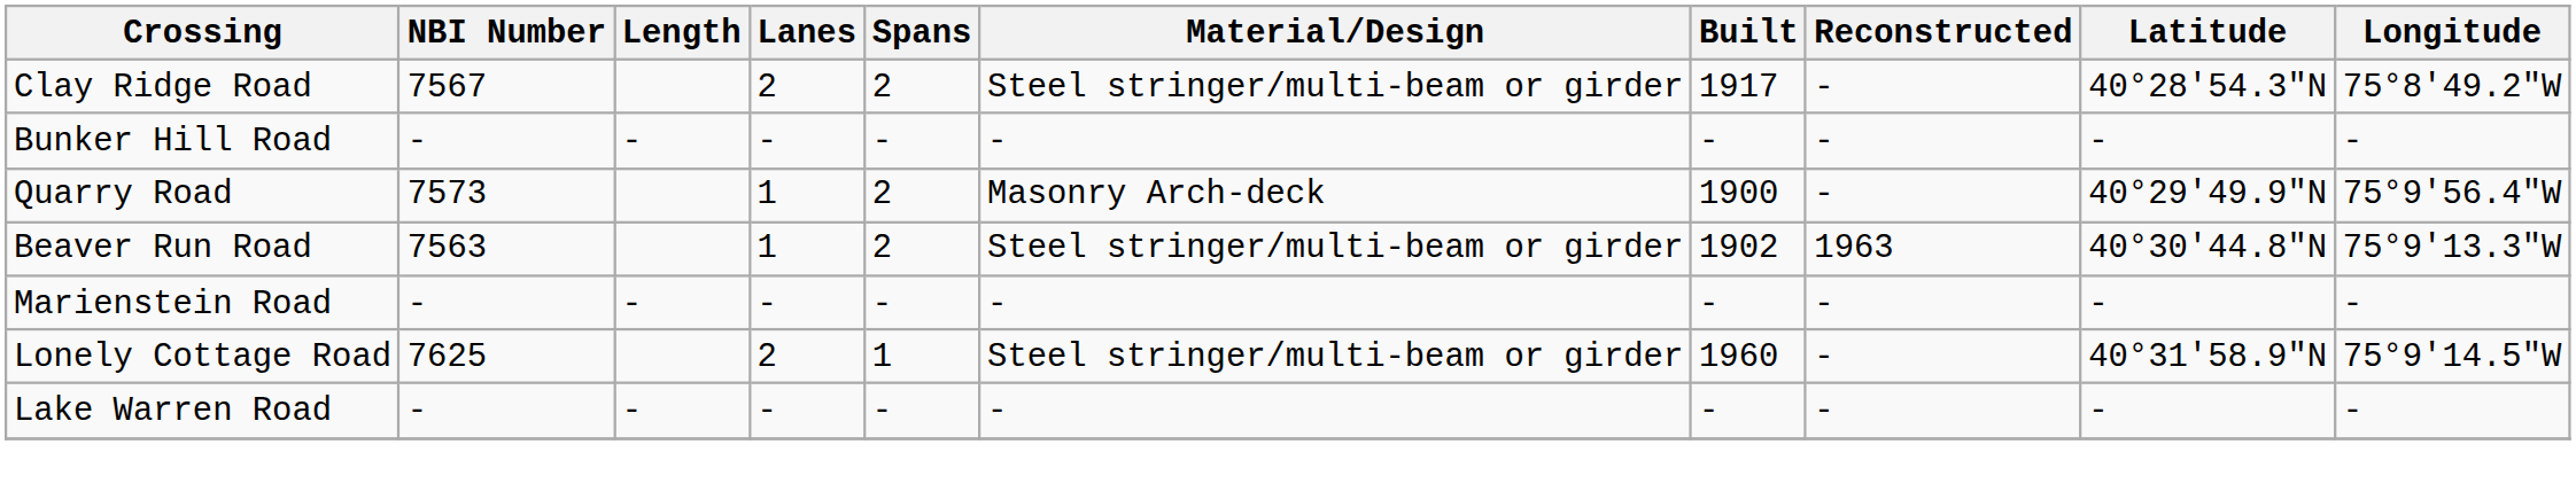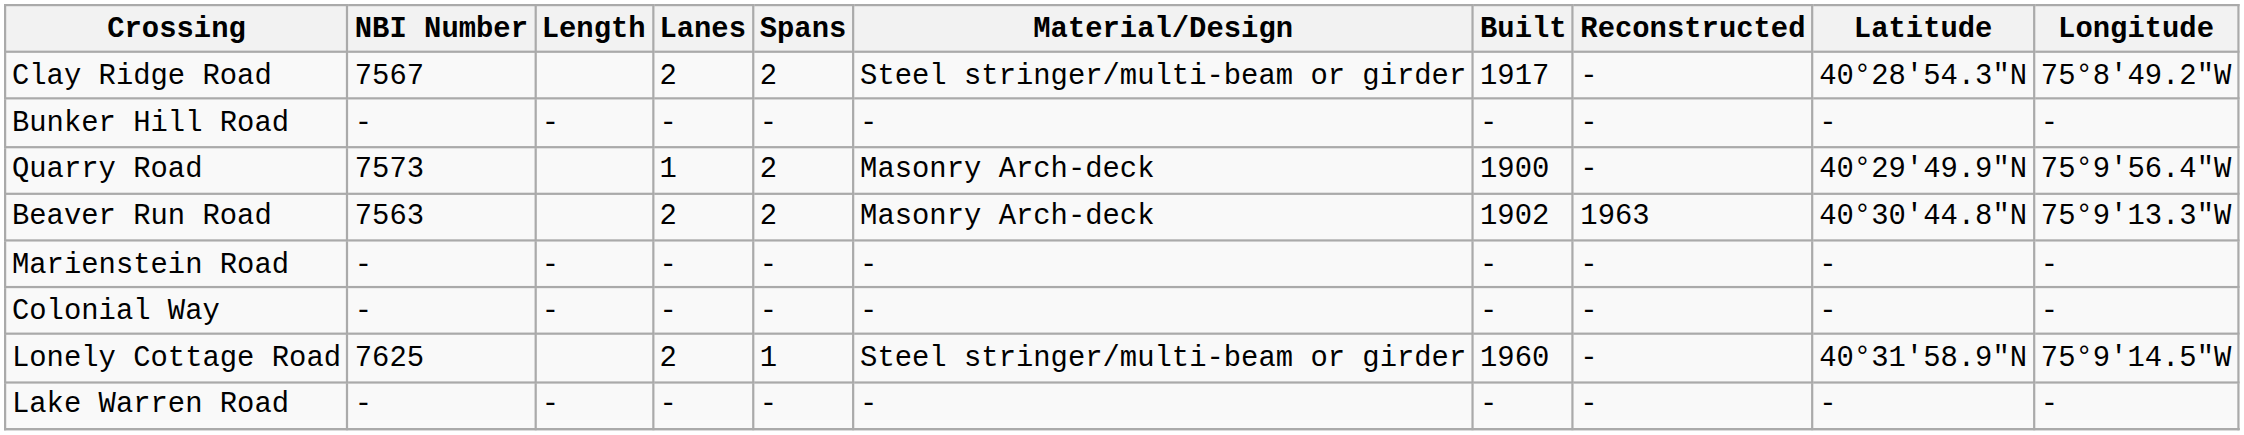 <table class="wikitable">
 <tr>
 <th>Crossing</th>
 <th>NBI Number</th>
 <th>Length</th>
 <th>Lanes</th>
 <th>Spans</th>
 <th>Material/Design</th>
 <th>Built</th>
 <th>Reconstructed</th>
 <th>Latitude</th>
 <th>Longitude</th>
 </tr>
 <tr>
 <td>Clay Ridge Road</td>
 <td>7567</td>
 <td></td>
 <td>2</td>
 <td>2</td>
 <td>Steel stringer/multi-beam or girder</td>
 <td>1917</td>
 <td>-</td>
 <td>40°28'54.3"N</td>
 <td>75°8'49.2"W</td>
 </tr>
 <tr>
 <td>Bunker Hill Road</td>
 <td>-</td>
 <td>-</td>
 <td>-</td>
 <td>-</td>
 <td>-</td>
 <td>-</td>
 <td>-</td>
 <td>-</td>
 <td>-</td>
 </tr>
 <tr>
 <td>Quarry Road</td>
 <td>7573</td>
 <td></td>
 <td>1</td>
 <td>2</td>
 <td>Masonry Arch-deck</td>
 <td>1900</td>
 <td>-</td>
 <td>40°29'49.9"N</td>
 <td>75°9'56.4"W</td>
 </tr>
 <tr>
 <td>Beaver Run Road</td>
 <td>7563</td>
 <td></td>
-<td>1</td>
 <td>2</td>
-<td>Steel stringer/multi-beam or girder</td>
+<td>2</td>
+<td>Masonry Arch-deck</td>
 <td>1902</td>
 <td>1963</td>
 <td>40°30'44.8"N</td>
 <td>75°9'13.3"W</td>
 </tr>
 <tr>
 <td>Marienstein Road</td>
+<td>-</td>
+<td>-</td>
+<td>-</td>
+<td>-</td>
+<td>-</td>
+<td>-</td>
+<td>-</td>
+<td>-</td>
+<td>-</td>
+</tr>
+<tr>
+<td>Colonial Way</td>
 <td>-</td>
 <td>-</td>
 <td>-</td>
 <td>-</td>
 <td>-</td>
 <td>-</td>
 <td>-</td>
 <td>-</td>
 <td>-</td>
 </tr>
 <tr>
 <td>Lonely Cottage Road</td>
 <td>7625</td>
 <td></td>
 <td>2</td>
 <td>1</td>
 <td>Steel stringer/multi-beam or girder</td>
 <td>1960</td>
 <td>-</td>
 <td>40°31'58.9"N</td>
 <td>75°9'14.5"W</td>
 </tr>
 <tr>
 <td>Lake Warren Road</td>
 <td>-</td>
 <td>-</td>
 <td>-</td>
 <td>-</td>
 <td>-</td>
 <td>-</td>
 <td>-</td>
 <td>-</td>
 <td>-</td>
 </tr>
 <tr>
 </tr>
 </table>
